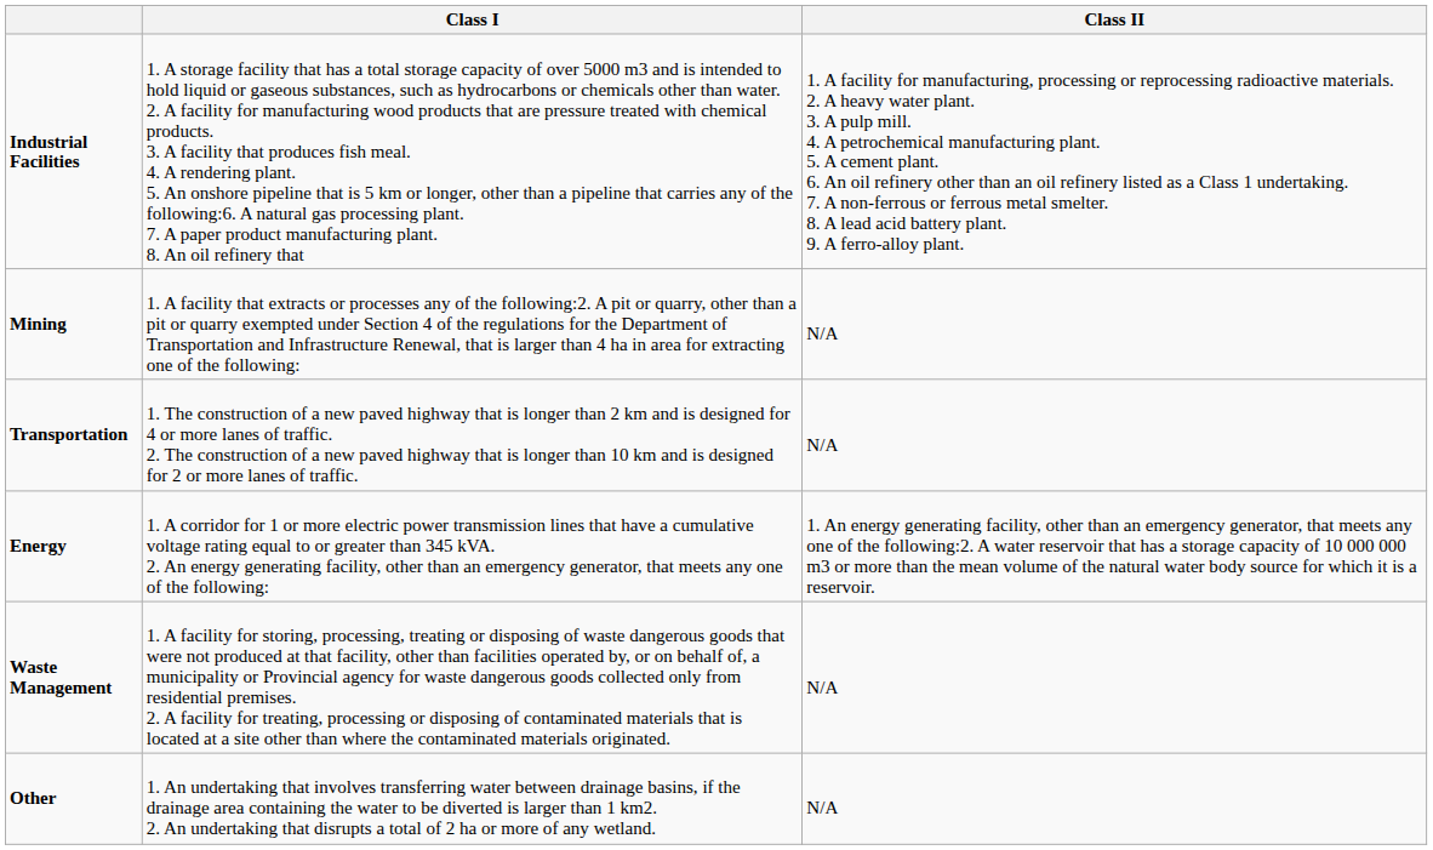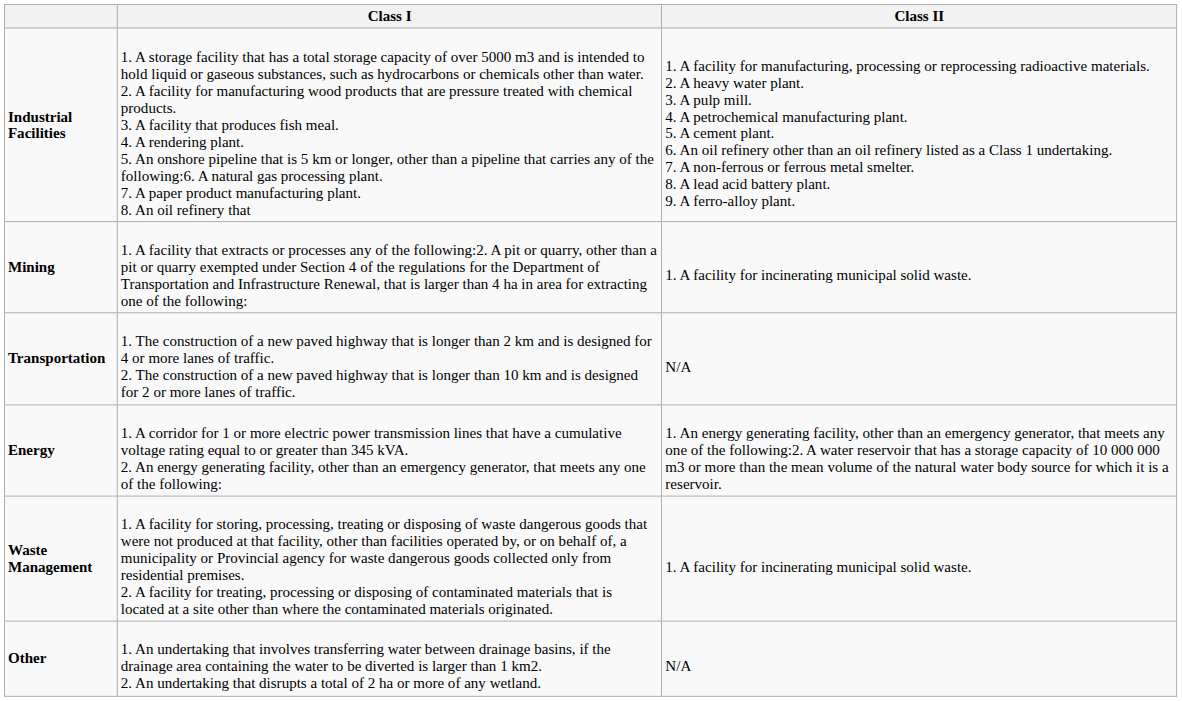 <table class="wikitable">
 <tr>
 <th></th>
 <th>Class I</th>
 <th>Class II</th>
 </tr>
 <tr>
 <td><strong>Industrial Facilities</strong></td>
 <td><br>1. A storage facility that has a total storage capacity of over 5000 m3 and is intended to hold liquid or gaseous substances, such as hydrocarbons or chemicals other than water.<br>2. A facility for manufacturing wood products that are pressure treated with chemical products.<br>3. A facility that produces fish meal.<br>4. A rendering plant.<br>5. An onshore pipeline that is 5 km or longer, other than a pipeline that carries any of the following:6. A natural gas processing plant.<br>7. A paper product manufacturing plant.<br>8. An oil refinery that</td>
 <td><br>1. A facility for manufacturing, processing or reprocessing radioactive materials.<br>2. A heavy water plant.<br>3. A pulp mill.<br>4. A petrochemical manufacturing plant.<br>5. A cement plant.<br>6. An oil refinery other than an oil refinery listed as a Class 1 undertaking.<br>7. A non-ferrous or ferrous metal smelter.<br>8. A lead acid battery plant.<br>9. A ferro-alloy plant.</td>
 </tr>
 <tr>
 <td><strong>Mining</strong></td>
 <td><br>1. A facility that extracts or processes any of the following:2. A pit or quarry, other than a pit or quarry exempted under Section 4 of the regulations for the Department of Transportation and Infrastructure Renewal, that is larger than 4 ha in area for extracting one of the following:</td>
-<td><br>N/A</td>
+<td><br>1. A facility for incinerating municipal solid waste.</td>
 </tr>
 <tr>
 <td><strong>Transportation</strong></td>
 <td><br>1. The construction of a new paved highway that is longer than 2 km and is designed for 4 or more lanes of traffic.<br>2. The construction of a new paved highway that is longer than 10 km and is designed for 2 or more lanes of traffic.</td>
 <td><br>N/A</td>
 </tr>
 <tr>
 <td><strong>Energy</strong></td>
 <td><br>1. A corridor for 1 or more electric power transmission lines that have a cumulative voltage rating equal to or greater than 345 kVA.<br>2. An energy generating facility, other than an emergency generator, that meets any one of the following:</td>
 <td><br>1. An energy generating facility, other than an emergency generator, that meets any one of the following:2. A water reservoir that has a storage capacity of 10 000 000 m3 or more than the mean volume of the natural water body source for which it is a reservoir.</td>
 </tr>
 <tr>
 <td><strong>Waste Management</strong></td>
 <td><br>1. A facility for storing, processing, treating or disposing of waste dangerous goods that were not produced at that facility, other than facilities operated by, or on behalf of, a municipality or Provincial agency for waste dangerous goods collected only from residential premises.<br>2. A facility for treating, processing or disposing of contaminated materials that is located at a site other than where the contaminated materials originated.</td>
-<td><br>N/A</td>
+<td><br>1. A facility for incinerating municipal solid waste.</td>
 </tr>
 <tr>
 <td><strong>Other</strong></td>
 <td><br>1. An undertaking that involves transferring water between drainage basins, if the drainage area containing the water to be diverted is larger than 1 km2.<br>2. An undertaking that disrupts a total of 2 ha or more of any wetland.</td>
 <td><br>N/A</td>
 </tr>
 </table>
